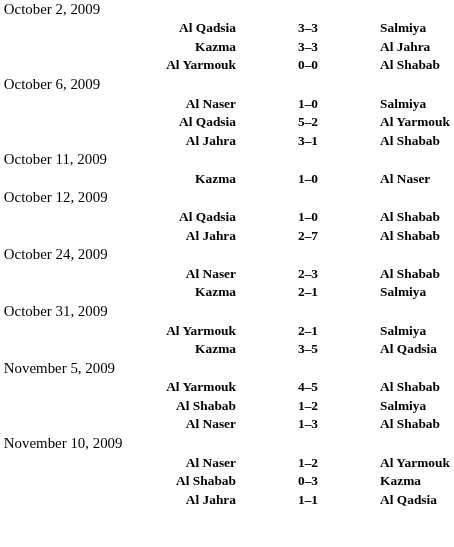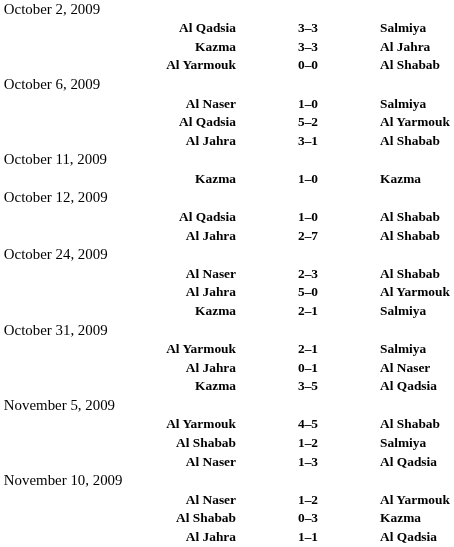 <table width=100% cellspacing=1>
 <tr>
 <th width=20%></th>
 <th width=12%></th>
 <th width=20%></th>
 <th></th>
 </tr>
 <tr>
 <td>October 2, 2009</td>
 </tr>
 <tr style=font-size:90%>
 <td align=right><strong>Al Qadsia</strong></td>
 <td align=center><strong>3–3</strong></td>
 <td><strong>Salmiya</strong></td>
 <td></td>
 <td></td>
 </tr>
 <tr style=font-size:90%>
 <td align=right><strong>Kazma</strong></td>
 <td align=center><strong>3–3</strong></td>
 <td><strong>Al Jahra</strong></td>
 <td></td>
 <td></td>
 </tr>
 <tr style=font-size:90%>
 <td align=right><strong>Al Yarmouk</strong></td>
 <td align=center><strong>0–0</strong></td>
 <td><strong>Al Shabab</strong></td>
 <td></td>
 <td></td>
 </tr>
 <tr>
 <td>October 6, 2009</td>
 </tr>
 <tr style=font-size:90%>
 <td align=right><strong>Al Naser</strong></td>
 <td align=center><strong>1–0</strong></td>
 <td><strong>Salmiya</strong></td>
 <td></td>
 <td></td>
 </tr>
 <tr style=font-size:90%>
 <td align=right><strong>Al Qadsia</strong></td>
 <td align=center><strong>5–2</strong></td>
 <td><strong>Al Yarmouk</strong></td>
 <td></td>
 <td></td>
 </tr>
 <tr style=font-size:90%>
 <td align=right><strong>Al Jahra</strong></td>
 <td align=center><strong>3–1</strong></td>
 <td><strong>Al Shabab</strong></td>
 <td></td>
 <td></td>
 </tr>
 <tr>
 <td>October 11, 2009</td>
 </tr>
 <tr style=font-size:90%>
 <td align=right><strong>Kazma</strong></td>
 <td align=center><strong>1–0</strong></td>
-<td><strong>Al Naser</strong></td>
+<td><strong>Kazma</strong></td>
 <td></td>
 <td></td>
 </tr>
 <tr>
 <td>October 12, 2009</td>
 </tr>
 <tr style=font-size:90%>
 <td align=right><strong>Al Qadsia</strong></td>
 <td align=center><strong>1–0</strong></td>
 <td><strong>Al Shabab</strong></td>
 <td></td>
 <td></td>
 </tr>
 <tr style=font-size:90%>
 <td align=right><strong>Al Jahra</strong></td>
 <td align=center><strong>2–7</strong></td>
 <td><strong>Al Shabab</strong></td>
 <td></td>
 <td></td>
 </tr>
 <tr>
 <td>October 24, 2009</td>
 </tr>
 <tr style=font-size:90%>
 <td align=right><strong>Al Naser</strong></td>
 <td align=center><strong>2–3</strong></td>
 <td><strong>Al Shabab</strong></td>
 <td></td>
 <td></td>
 </tr>
 <tr style=font-size:90%>
+<td align=right><strong>Al Jahra</strong></td>
+<td align=center><strong>5–0</strong></td>
+<td><strong>Al Yarmouk</strong></td>
+<td></td>
+<td></td>
+</tr>
+<tr style=font-size:90%>
 <td align=right><strong>Kazma</strong></td>
 <td align=center><strong>2–1</strong></td>
 <td><strong>Salmiya</strong></td>
 <td></td>
 <td></td>
 </tr>
 <tr>
 <td>October 31, 2009</td>
 </tr>
 <tr style=font-size:90%>
 <td align=right><strong>Al Yarmouk</strong></td>
 <td align=center><strong>2–1</strong></td>
 <td><strong>Salmiya</strong></td>
+<td></td>
+<td></td>
+</tr>
+<tr style=font-size:90%>
+<td align=right><strong>Al Jahra</strong></td>
+<td align=center><strong>0–1</strong></td>
+<td><strong>Al Naser</strong></td>
 <td></td>
 <td></td>
 </tr>
 <tr style=font-size:90%>
 <td align=right><strong>Kazma</strong></td>
 <td align=center><strong>3–5</strong></td>
 <td><strong>Al Qadsia</strong></td>
 <td></td>
 <td></td>
 </tr>
 <tr>
 <td>November 5, 2009</td>
 </tr>
 <tr style=font-size:90%>
 <td align=right><strong>Al Yarmouk</strong></td>
 <td align=center><strong>4–5</strong></td>
 <td><strong>Al Shabab</strong></td>
 <td></td>
 <td></td>
 </tr>
 <tr style=font-size:90%>
 <td align=right><strong>Al Shabab</strong></td>
 <td align=center><strong>1–2</strong></td>
 <td><strong>Salmiya</strong></td>
 <td></td>
 <td></td>
 </tr>
 <tr style=font-size:90%>
 <td align=right><strong>Al Naser</strong></td>
 <td align=center><strong>1–3</strong></td>
-<td><strong>Al Shabab</strong></td>
+<td><strong>Al Qadsia</strong></td>
 <td></td>
 <td></td>
 </tr>
 <tr>
 <td>November 10, 2009</td>
 </tr>
 <tr style=font-size:90%>
 <td align=right><strong>Al Naser</strong></td>
 <td align=center><strong>1–2</strong></td>
 <td><strong>Al Yarmouk</strong></td>
 <td></td>
 <td></td>
 </tr>
 <tr style=font-size:90%>
 <td align=right><strong>Al Shabab</strong></td>
 <td align=center><strong>0–3</strong></td>
 <td><strong>Kazma</strong></td>
 <td></td>
 <td></td>
 </tr>
 <tr style=font-size:90%>
 <td align=right><strong>Al Jahra</strong></td>
 <td align=center><strong>1–1</strong></td>
 <td><strong>Al Qadsia</strong></td>
 <td></td>
 <td></td>
 </tr>
 </table>
